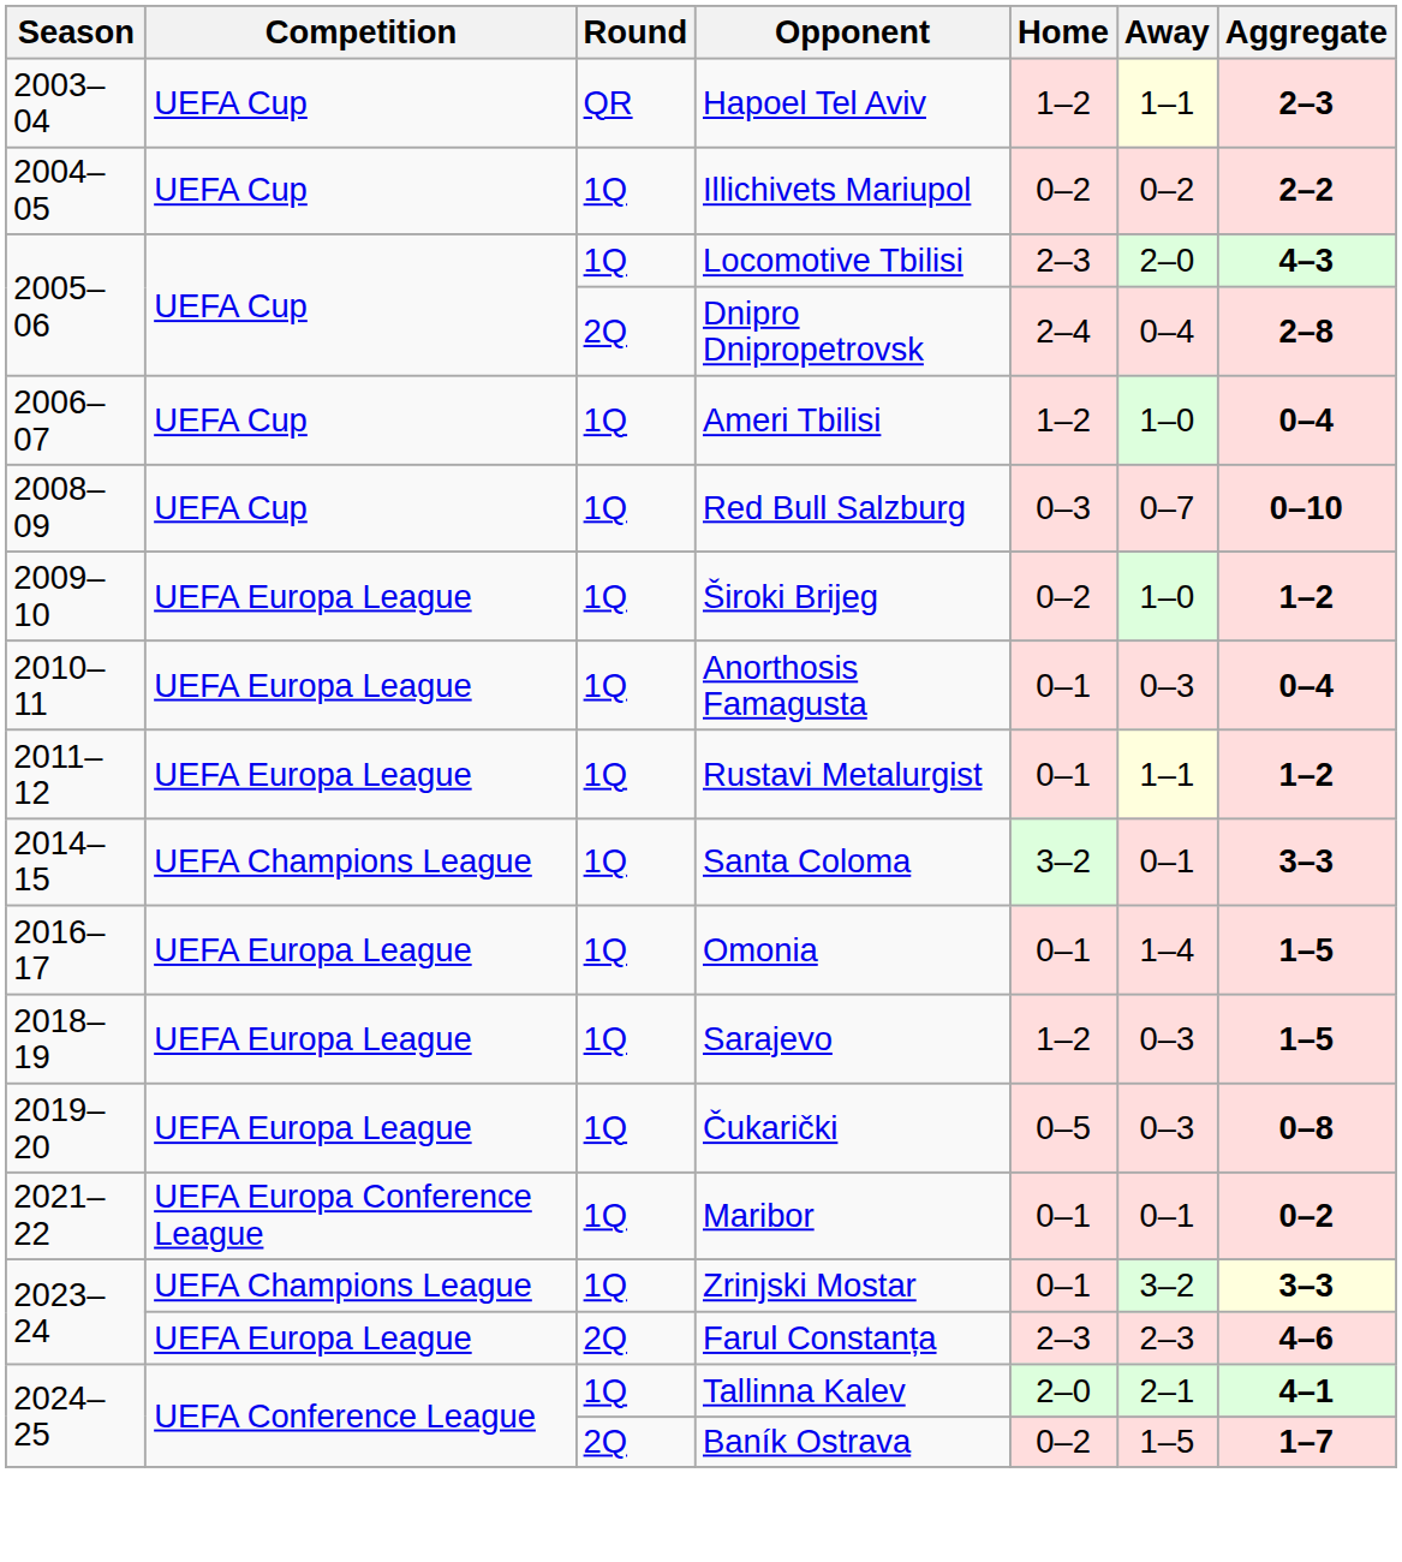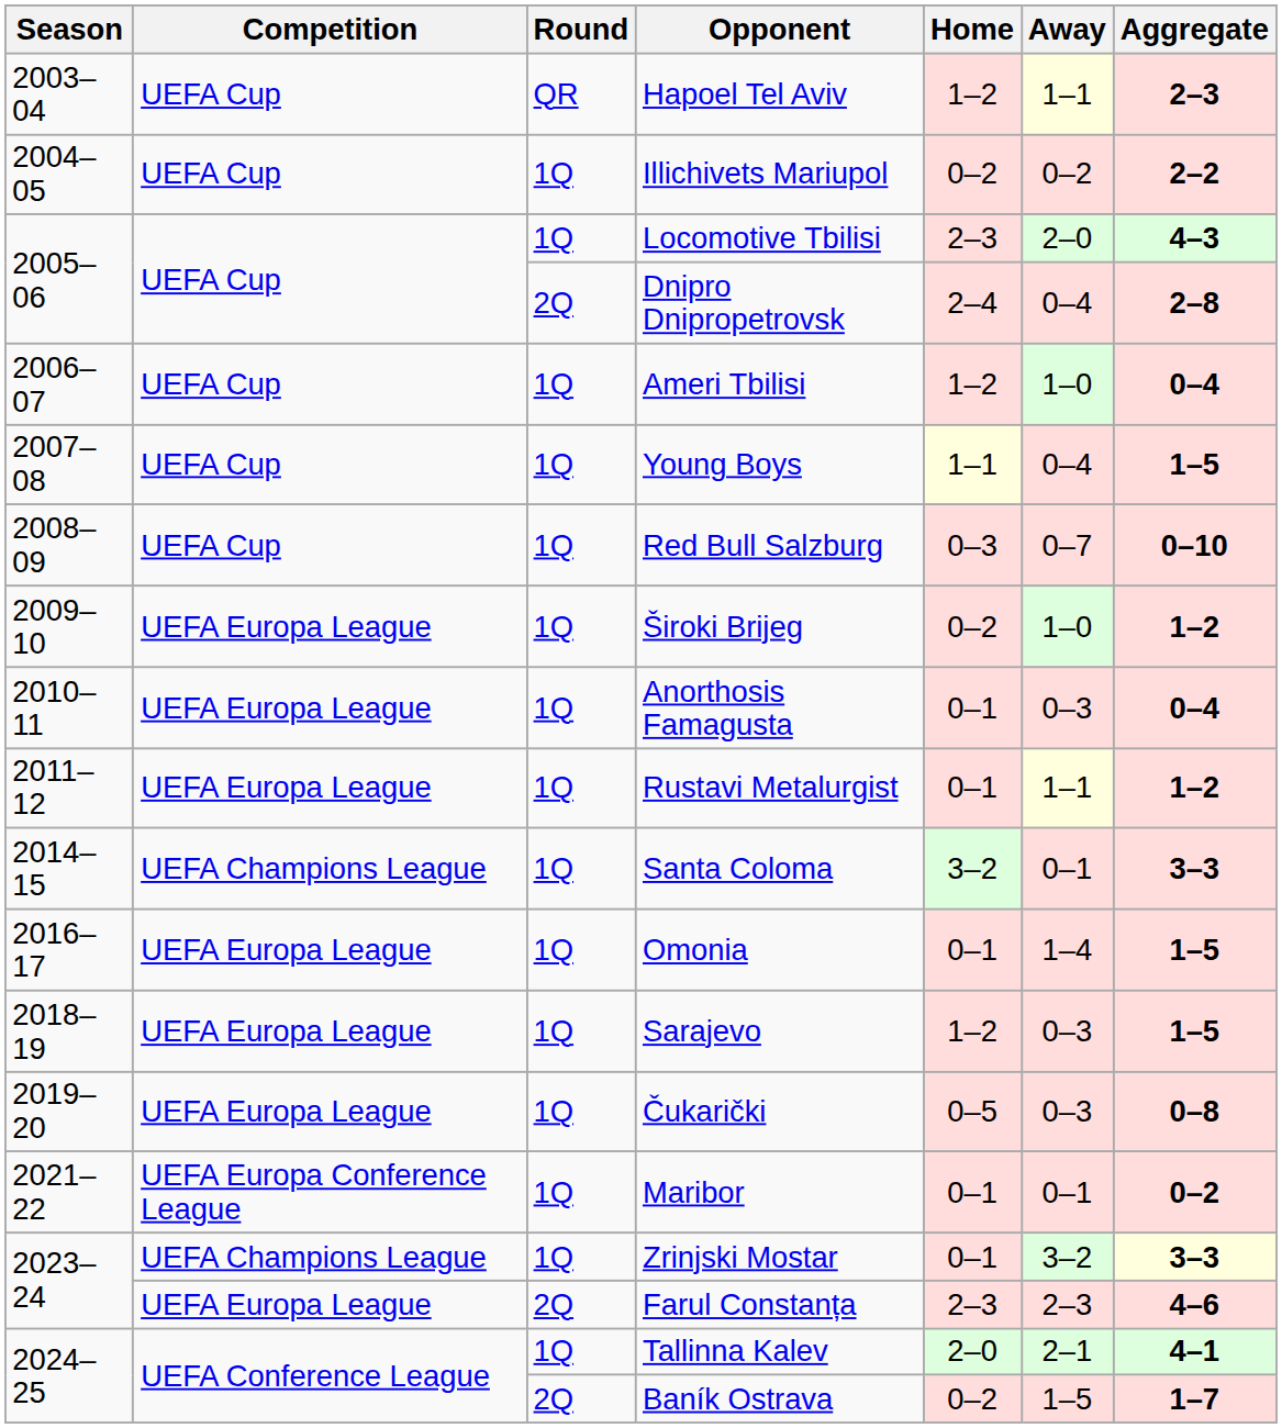 <table class="wikitable mw-collapsible mw-collapsed"  style="font-size:90%; text-align:left;">
 <tr>
 <th>Season</th>
 <th>Competition</th>
 <th>Round</th>
 <th>Opponent</th>
 <th>Home</th>
 <th>Away</th>
 <th>Aggregate</th>
 </tr>
 <tr>
 <td rowspan="1">2003–04</td>
 <td rowspan="1"><a href='#'>UEFA Cup</a></td>
 <td><a href='#'>QR</a></td>
 <td> <a href='#'>Hapoel Tel Aviv</a></td>
 <td bgcolor="#ffdddd" style="text-align:center;">1–2</td>
 <td bgcolor="#ffffdd" style="text-align:center;">1–1</td>
 <td bgcolor="#ffdddd" style="text-align:center;"><strong>2–3</strong></td>
 </tr>
 <tr>
 <td rowspan="1">2004–05</td>
 <td rowspan="1"><a href='#'>UEFA Cup</a></td>
 <td><a href='#'>1Q</a></td>
 <td> <a href='#'>Illichivets Mariupol</a></td>
 <td bgcolor="#ffdddd" style="text-align:center;">0–2</td>
 <td bgcolor="#ffdddd" style="text-align:center;">0–2</td>
 <td bgcolor="#ffdddd" style="text-align:center;"><strong>2–2 </strong></td>
 </tr>
 <tr>
 <td rowspan="2">2005–06</td>
 <td rowspan="2"><a href='#'>UEFA Cup</a></td>
 <td><a href='#'>1Q</a></td>
 <td> <a href='#'>Locomotive Tbilisi</a></td>
 <td bgcolor="#ffdddd" style="text-align:center;">2–3</td>
 <td bgcolor="#ddffdd" style="text-align:center;">2–0</td>
 <td bgcolor="#ddffdd" style="text-align:center;"><strong>4–3</strong></td>
 </tr>
 <tr>
 <td><a href='#'>2Q</a></td>
 <td> <a href='#'>Dnipro Dnipropetrovsk</a></td>
 <td bgcolor="#ffdddd" style="text-align:center;">2–4</td>
 <td bgcolor="#ffdddd" style="text-align:center;">0–4</td>
 <td bgcolor="#ffdddd" style="text-align:center;"><strong>2–8</strong></td>
 </tr>
 <tr>
 <td rowspan="1">2006–07</td>
 <td rowspan="1"><a href='#'>UEFA Cup</a></td>
 <td><a href='#'>1Q</a></td>
 <td> <a href='#'>Ameri Tbilisi</a></td>
 <td bgcolor="#ffdddd" style="text-align:center;">1–2</td>
 <td bgcolor="#ddffdd" style="text-align:center;">1–0</td>
 <td bgcolor="#ffdddd" style="text-align:center;"><strong>0–4</strong></td>
+</tr>
+<tr>
+<td rowspan="1">2007–08</td>
+<td rowspan="1"><a href='#'>UEFA Cup</a></td>
+<td><a href='#'>1Q</a></td>
+<td> <a href='#'>Young Boys</a></td>
+<td bgcolor="#ffffdd" style="text-align:center;">1–1</td>
+<td bgcolor="#ffdddd" style="text-align:center;">0–4</td>
+<td bgcolor="#ffdddd" style="text-align:center;"><strong>1–5</strong></td>
 </tr>
 <tr>
 <td rowspan="1">2008–09</td>
 <td rowspan="1"><a href='#'>UEFA Cup</a></td>
 <td><a href='#'>1Q</a></td>
 <td> <a href='#'>Red Bull Salzburg</a></td>
 <td bgcolor="#ffdddd" style="text-align:center;">0–3</td>
 <td bgcolor="#ffdddd" style="text-align:center;">0–7</td>
 <td bgcolor="#ffdddd" style="text-align:center;"><strong>0–10</strong></td>
 </tr>
 <tr>
 <td rowspan="1">2009–10</td>
 <td rowspan="1"><a href='#'>UEFA Europa League</a></td>
 <td><a href='#'>1Q</a></td>
 <td> <a href='#'>Široki Brijeg</a></td>
 <td bgcolor="#ffdddd" style="text-align:center;">0–2</td>
 <td bgcolor="#ddffdd" style="text-align:center;">1–0</td>
 <td bgcolor="#ffdddd" style="text-align:center;"><strong>1–2</strong></td>
 </tr>
 <tr>
 <td rowspan="1">2010–11</td>
 <td rowspan="1"><a href='#'>UEFA Europa League</a></td>
 <td><a href='#'>1Q</a></td>
 <td> <a href='#'>Anorthosis Famagusta</a></td>
 <td bgcolor="#ffdddd" style="text-align:center;">0–1</td>
 <td bgcolor="#ffdddd" style="text-align:center;">0–3</td>
 <td bgcolor="#ffdddd" style="text-align:center;"><strong>0–4</strong></td>
 </tr>
 <tr>
 <td rowspan="1">2011–12</td>
 <td rowspan="1"><a href='#'>UEFA Europa League</a></td>
 <td><a href='#'>1Q</a></td>
 <td> <a href='#'>Rustavi Metalurgist</a></td>
 <td bgcolor="#ffdddd" style="text-align:center;">0–1</td>
 <td bgcolor="#ffffdd" style="text-align:center;">1–1</td>
 <td bgcolor="#ffdddd" style="text-align:center;"><strong>1–2</strong></td>
 </tr>
 <tr>
 <td rowspan="1">2014–15</td>
 <td rowspan="1"><a href='#'>UEFA Champions League</a></td>
 <td><a href='#'>1Q</a></td>
 <td> <a href='#'>Santa Coloma</a></td>
 <td bgcolor="#ddffdd" style="text-align:center;">3–2</td>
 <td bgcolor="#ffdddd" style="text-align:center;">0–1</td>
 <td bgcolor="#ffdddd" style="text-align:center;"><strong>3–3 </strong></td>
 </tr>
 <tr>
 <td rowspan="1">2016–17</td>
 <td rowspan="1"><a href='#'>UEFA Europa League</a></td>
 <td><a href='#'>1Q</a></td>
 <td> <a href='#'>Omonia</a></td>
 <td bgcolor="#ffdddd" style="text-align:center;">0–1</td>
 <td bgcolor="#ffdddd" style="text-align:center;">1–4</td>
 <td bgcolor="#ffdddd" style="text-align:center;"><strong>1–5</strong></td>
 </tr>
 <tr>
 <td rowspan="1">2018–19</td>
 <td rowspan="1"><a href='#'>UEFA Europa League</a></td>
 <td><a href='#'>1Q</a></td>
 <td> <a href='#'>Sarajevo</a></td>
 <td bgcolor="#ffdddd" style="text-align:center;">1–2</td>
 <td bgcolor="#ffdddd" style="text-align:center;">0–3</td>
 <td bgcolor="#ffdddd" style="text-align:center;"><strong>1–5</strong></td>
 </tr>
 <tr>
 <td rowspan="1">2019–20</td>
 <td rowspan="1"><a href='#'>UEFA Europa League</a></td>
 <td><a href='#'>1Q</a></td>
 <td> <a href='#'>Čukarički</a></td>
 <td bgcolor="#ffdddd" style="text-align:center;">0–5</td>
 <td bgcolor="#ffdddd" style="text-align:center;">0–3</td>
 <td bgcolor="#ffdddd" style="text-align:center;"><strong>0–8</strong></td>
 </tr>
 <tr>
 <td rowspan="1">2021–22</td>
 <td rowspan="1"><a href='#'>UEFA Europa Conference League</a></td>
 <td><a href='#'>1Q</a></td>
 <td> <a href='#'>Maribor</a></td>
 <td bgcolor="#ffdddd" style="text-align:center;">0–1</td>
 <td bgcolor="#ffdddd" style="text-align:center;">0–1</td>
 <td bgcolor="#ffdddd" style="text-align:center;"><strong>0–2</strong></td>
 </tr>
 <tr>
 <td rowspan="2">2023–24</td>
 <td><a href='#'>UEFA Champions League</a></td>
 <td><a href='#'>1Q</a></td>
 <td> <a href='#'>Zrinjski Mostar</a></td>
 <td bgcolor="#ffdddd" style="text-align:center;">0–1</td>
 <td bgcolor="#ddffdd" style="text-align:center;">3–2</td>
 <td bgcolor="#ffffdd" style="text-align:center;"><strong>3–3 </strong></td>
 </tr>
 <tr>
 <td rowspan="1"><a href='#'>UEFA Europa League</a></td>
 <td><a href='#'>2Q</a></td>
 <td> <a href='#'>Farul Constanța</a></td>
 <td bgcolor="#ffdddd" style="text-align:center;">2–3</td>
 <td bgcolor="#ffdddd" style="text-align:center;">2–3</td>
 <td bgcolor="#ffdddd" style="text-align:center;"><strong>4–6</strong></td>
 </tr>
 <tr>
 <td rowspan="2">2024–25</td>
 <td rowspan="2"><a href='#'>UEFA Conference League</a></td>
 <td><a href='#'>1Q</a></td>
 <td> <a href='#'>Tallinna Kalev</a></td>
 <td bgcolor="#ddffdd" style="text-align:center;">2–0</td>
 <td bgcolor="#ddffdd" style="text-align:center;">2–1</td>
 <td bgcolor="#ddffdd" style="text-align:center;"><strong>4–1</strong></td>
 </tr>
 <tr>
 <td><a href='#'>2Q</a></td>
 <td> <a href='#'>Baník Ostrava</a></td>
 <td bgcolor="#ffdddd" style="text-align:center;">0–2</td>
 <td bgcolor="#ffdddd" style="text-align:center;">1–5</td>
 <td bgcolor="#ffdddd" style="text-align:center;"><strong>1–7</strong></td>
 </tr>
 </table>
